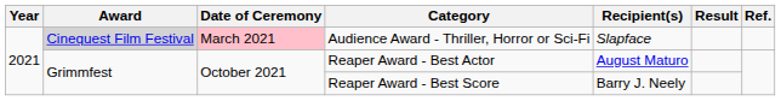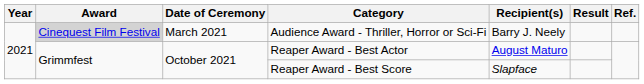 <table class="wikitable sortable">
 <tr>
 <th>Year</th>
 <th>Award</th>
 <th>Date of Ceremony</th>
 <th>Category</th>
 <th>Recipient(s)</th>
 <th>Result</th>
 <th>Ref.</th>
 </tr>
 <tr>
 <td rowspan="3">2021</td>
 <td style="background: lightgrey;"><a href='#'>Cinequest Film Festival</a></td>
-<td style="background: pink;">March 2021</td>
+<td>March 2021</td>
 <td>Audience Award - Thriller, Horror or Sci-Fi</td>
-<td><em>Slapface</em></td>
+<td>Barry J. Neely</td>
 <td></td>
 <td></td>
 </tr>
 <tr>
 <td rowspan="2">Grimmfest</td>
 <td rowspan="2">October 2021</td>
 <td>Reaper Award - Best Actor</td>
 <td><a href='#'>August Maturo</a></td>
 <td></td>
 <td rowspan="2"></td>
 </tr>
 <tr>
 <td>Reaper Award - Best Score</td>
-<td>Barry J. Neely</td>
+<td><em>Slapface</em></td>
 <td></td>
 </tr>
 </table>
